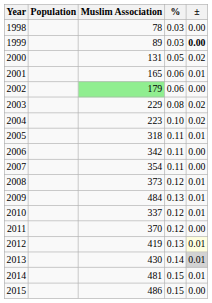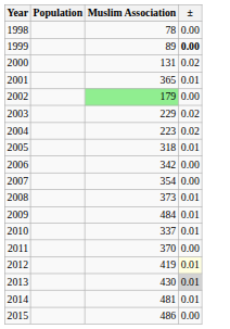 <table class="wikitable" style="text-align: right;">
 <tr>
 <th>Year</th>
 <th>Population</th>
 <th>Muslim Association</th>
-<th>%</th>
 <th>±</th>
 </tr>
 <tr>
 <td>1998</td>
 <td></td>
 <td>78</td>
-<td>0.03</td>
 <td>0.00 </td>
 </tr>
 <tr>
 <td>1999</td>
 <td></td>
 <td>89</td>
-<td>0.03</td>
 <td><strong>0.00 </strong></td>
 </tr>
 <tr>
 <td>2000</td>
 <td></td>
 <td>131</td>
-<td>0.05</td>
 <td>0.02 </td>
 </tr>
 <tr>
 <td>2001</td>
 <td></td>
-<td>165</td>
-<td>0.06</td>
+<td>365</td>
 <td>0.01 </td>
 </tr>
 <tr>
 <td>2002</td>
 <td></td>
 <td style="background: lightgreen;">179</td>
-<td>0.06</td>
 <td>0.00 </td>
 </tr>
 <tr>
 <td>2003</td>
 <td></td>
 <td>229</td>
-<td>0.08</td>
 <td>0.02 </td>
 </tr>
 <tr>
 <td>2004</td>
 <td></td>
 <td>223</td>
-<td>0.10</td>
 <td>0.02 </td>
 </tr>
 <tr>
 <td>2005</td>
 <td></td>
 <td>318</td>
-<td>0.11</td>
 <td>0.01 </td>
 </tr>
 <tr>
 <td>2006</td>
 <td></td>
 <td>342</td>
-<td>0.11</td>
 <td>0.00 </td>
 </tr>
 <tr>
 <td>2007</td>
 <td></td>
 <td>354</td>
-<td>0.11</td>
 <td>0.00 </td>
 </tr>
 <tr>
 <td>2008</td>
 <td></td>
 <td>373</td>
-<td>0.12</td>
 <td>0.01 </td>
 </tr>
 <tr>
 <td>2009</td>
 <td></td>
 <td>484</td>
-<td>0.13</td>
 <td>0.01 </td>
 </tr>
 <tr>
 <td>2010</td>
 <td></td>
 <td>337</td>
-<td>0.12</td>
 <td>0.01 </td>
 </tr>
 <tr>
 <td>2011</td>
 <td></td>
 <td>370</td>
-<td>0.12</td>
 <td>0.00 </td>
 </tr>
 <tr>
 <td>2012</td>
 <td></td>
 <td>419</td>
-<td>0.13</td>
 <td style="background: lightyellow;">0.01 </td>
 </tr>
 <tr>
 <td>2013</td>
 <td></td>
 <td>430</td>
-<td>0.14</td>
 <td style="background: lightgrey;">0.01 </td>
 </tr>
 <tr>
 <td>2014</td>
 <td></td>
 <td>481</td>
-<td>0.15</td>
 <td>0.01 </td>
 </tr>
 <tr>
 <td>2015</td>
 <td></td>
 <td>486</td>
-<td>0.15</td>
 <td>0.00 </td>
 </tr>
 </table>
